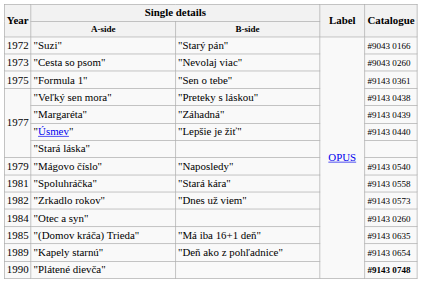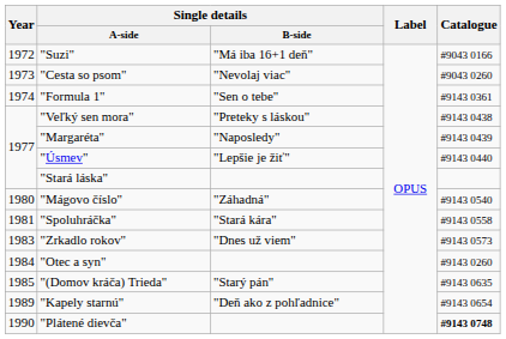 <table class="wikitable" style=text-align:left;>
 <tr>
 <th rowspan=2>Year</th>
 <th colspan=2>Single details</th>
 <th width=60 rowspan=2>Label</th>
 <th rowspan=2>Catalogue</th>
 </tr>
 <tr style=font-size:smaller;>
 <th width=210>A-side</th>
 <th width=210>B-side</th>
 </tr>
 <tr>
 <td>1972</td>
 <td>"Suzi"</td>
-<td>"Starý pán"</td>
+<td>"Má iba 16+1 deň"</td>
 <td rowspan=14 align=center><a href='#'>OPUS</a></td>
 <td><small>#9043 0166</small></td>
 </tr>
 <tr>
 <td>1973</td>
 <td>"Cesta so psom"</td>
 <td>"Nevolaj viac"</td>
 <td><small>#9043 0260</small></td>
 </tr>
 <tr>
-<td>1975</td>
+<td>1974</td>
 <td>"Formula 1"</td>
 <td>"Sen o tebe"</td>
 <td><small>#9143 0361</small></td>
 </tr>
 <tr>
 <td rowspan="4">1977</td>
 <td>"Veľký sen mora"</td>
 <td>"Preteky s láskou"</td>
 <td><small>#9143 0438</small></td>
 </tr>
 <tr>
 <td>"Margaréta"</td>
-<td>"Záhadná"</td>
+<td>"Naposledy"</td>
 <td><small>#9143 0439</small></td>
 </tr>
 <tr>
 <td>"<a href='#'>Úsmev</a>"</td>
 <td>"Lepšie je žiť"</td>
 <td><small>#9143 0440</small></td>
 </tr>
 <tr>
 <td>"Stará láska"</td>
 <td></td>
 <td></td>
 </tr>
 <tr>
-<td>1979</td>
+<td>1980</td>
 <td>"Mágovo číslo"</td>
-<td>"Naposledy"</td>
+<td>"Záhadná"</td>
 <td><small>#9143 0540</small></td>
 </tr>
 <tr>
 <td>1981</td>
 <td>"Spoluhráčka"</td>
 <td>"Stará kára"</td>
 <td><small>#9143 0558</small></td>
 </tr>
 <tr>
-<td>1982</td>
+<td>1983</td>
 <td>"Zrkadlo rokov"</td>
 <td>"Dnes už viem"</td>
 <td><small>#9143 0573</small></td>
 </tr>
 <tr>
 <td>1984</td>
 <td>"Otec a syn"</td>
 <td></td>
 <td><small>#9143 0260</small></td>
 </tr>
 <tr>
 <td>1985</td>
 <td>"(Domov kráča) Trieda"</td>
-<td>"Má iba 16+1 deň"</td>
+<td>"Starý pán"</td>
 <td><small>#9143 0635</small></td>
 </tr>
 <tr>
 <td>1989</td>
 <td>"Kapely starnú"</td>
 <td>"Deň ako z pohľadnice"</td>
 <td><small>#9143 0654</small></td>
 </tr>
 <tr>
 <td>1990</td>
 <td>"Plátené dievča"</td>
 <td></td>
 <td><strong><small>#9143 0748</small></strong></td>
 </tr>
 </table>
